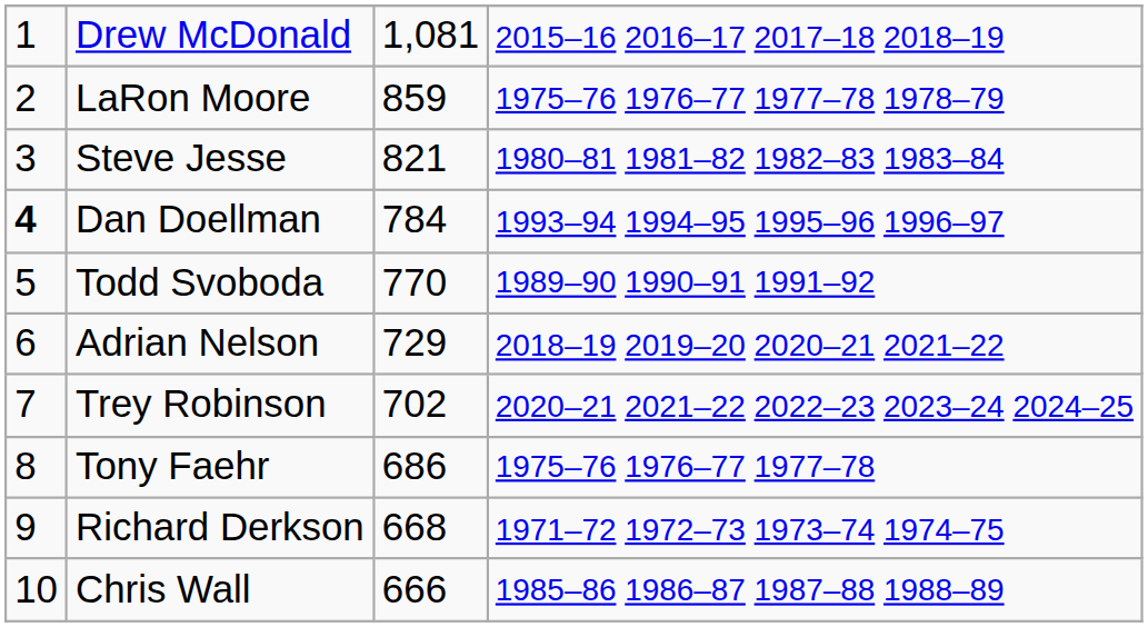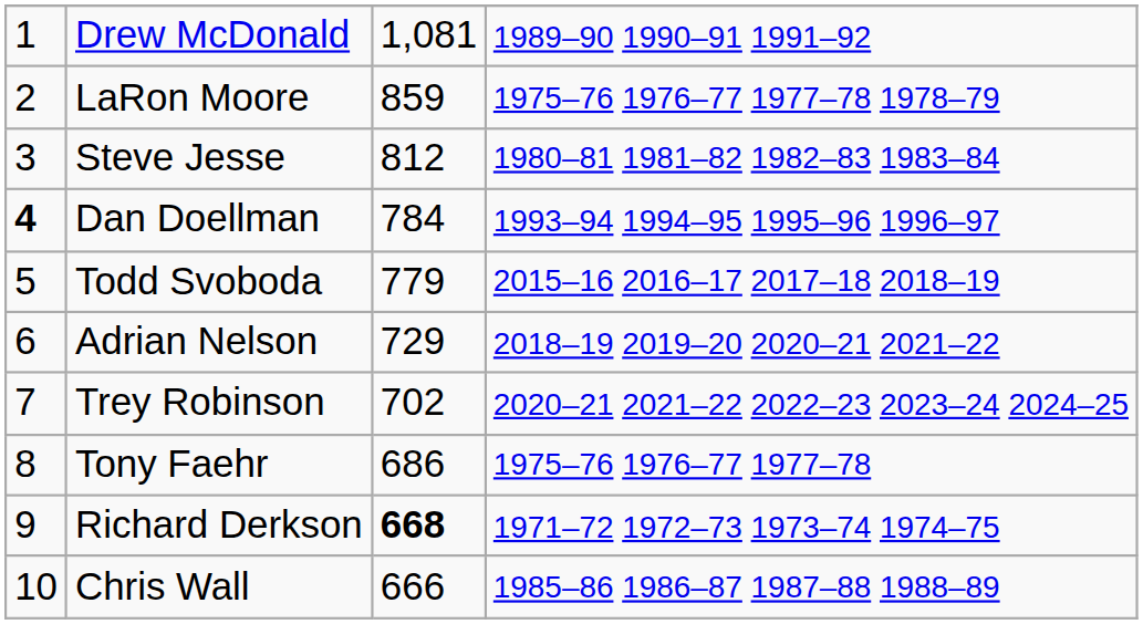 <table class="wikitable">
 <tr>
 </tr>
 <tr>
 <td>1</td>
 <td><a href='#'>Drew McDonald</a></td>
 <td>1,081</td>
-<td style="font-size:80%;"><a href='#'>2015–16</a> <a href='#'>2016–17</a> <a href='#'>2017–18</a> <a href='#'>2018–19</a></td>
+<td style="font-size:80%;"><a href='#'>1989–90</a> <a href='#'>1990–91</a> <a href='#'>1991–92</a></td>
 </tr>
 <tr>
 <td>2</td>
 <td>LaRon Moore</td>
 <td>859</td>
 <td style="font-size:80%;"><a href='#'>1975–76</a> <a href='#'>1976–77</a> <a href='#'>1977–78</a> <a href='#'>1978–79</a></td>
 </tr>
 <tr>
 <td>3</td>
 <td>Steve Jesse</td>
-<td>821</td>
+<td>812</td>
 <td style="font-size:80%;"><a href='#'>1980–81</a> <a href='#'>1981–82</a> <a href='#'>1982–83</a> <a href='#'>1983–84</a></td>
 </tr>
 <tr>
 <td><strong>4</strong></td>
 <td>Dan Doellman</td>
 <td>784</td>
 <td style="font-size:80%;"><a href='#'>1993–94</a> <a href='#'>1994–95</a> <a href='#'>1995–96</a> <a href='#'>1996–97</a></td>
 </tr>
 <tr>
 <td>5</td>
 <td>Todd Svoboda</td>
-<td>770</td>
-<td style="font-size:80%;"><a href='#'>1989–90</a> <a href='#'>1990–91</a> <a href='#'>1991–92</a></td>
+<td>779</td>
+<td style="font-size:80%;"><a href='#'>2015–16</a> <a href='#'>2016–17</a> <a href='#'>2017–18</a> <a href='#'>2018–19</a></td>
 </tr>
 <tr>
 <td>6</td>
 <td>Adrian Nelson</td>
 <td>729</td>
 <td style="font-size:80%;"><a href='#'>2018–19</a> <a href='#'>2019–20</a> <a href='#'>2020–21</a> <a href='#'>2021–22</a></td>
 </tr>
 <tr>
 <td>7</td>
 <td>Trey Robinson</td>
 <td>702</td>
 <td style="font-size:80%;"><a href='#'>2020–21</a> <a href='#'>2021–22</a> <a href='#'>2022–23</a> <a href='#'>2023–24</a> <a href='#'>2024–25</a></td>
 </tr>
 <tr>
 <td>8</td>
 <td>Tony Faehr</td>
 <td>686</td>
 <td style="font-size:80%;"><a href='#'>1975–76</a> <a href='#'>1976–77</a> <a href='#'>1977–78</a></td>
 </tr>
 <tr>
 <td>9</td>
 <td>Richard Derkson</td>
-<td>668</td>
+<td><strong>668</strong></td>
 <td style="font-size:80%;"><a href='#'>1971–72</a> <a href='#'>1972–73</a> <a href='#'>1973–74</a> <a href='#'>1974–75</a></td>
 </tr>
 <tr>
 <td>10</td>
 <td>Chris Wall</td>
 <td>666</td>
 <td style="font-size:80%;"><a href='#'>1985–86</a> <a href='#'>1986–87</a> <a href='#'>1987–88</a> <a href='#'>1988–89</a></td>
 </tr>
 </table>
